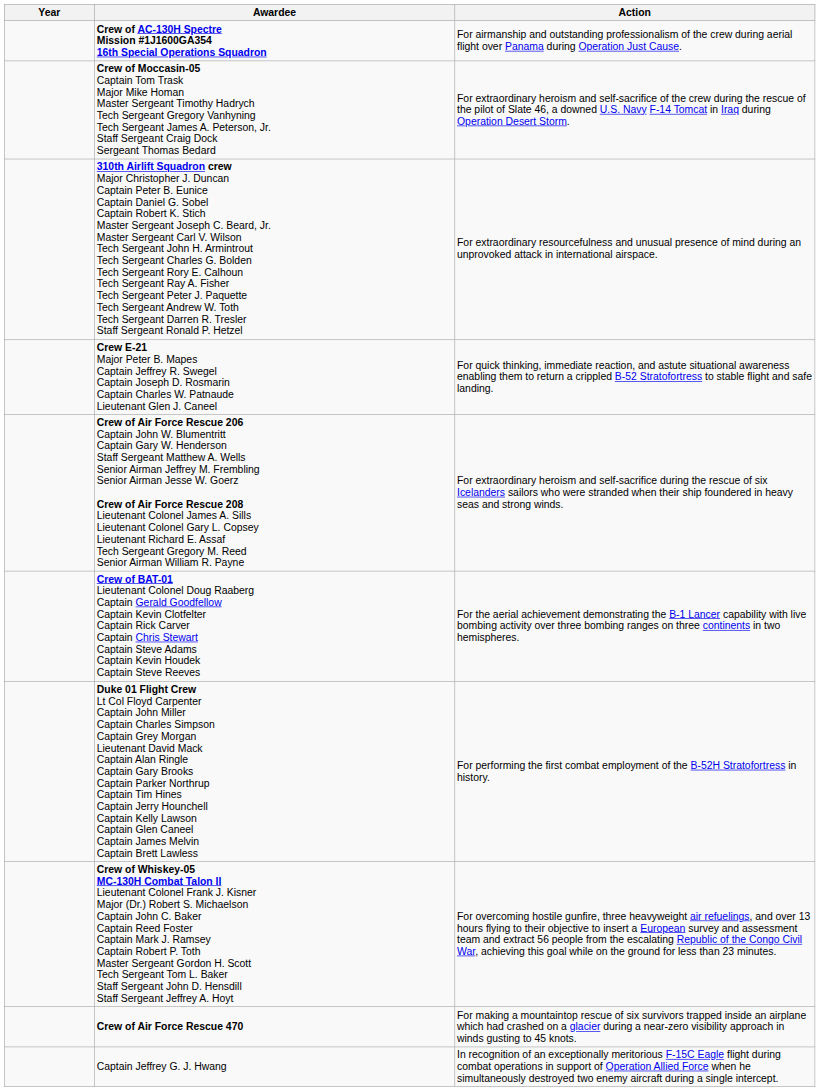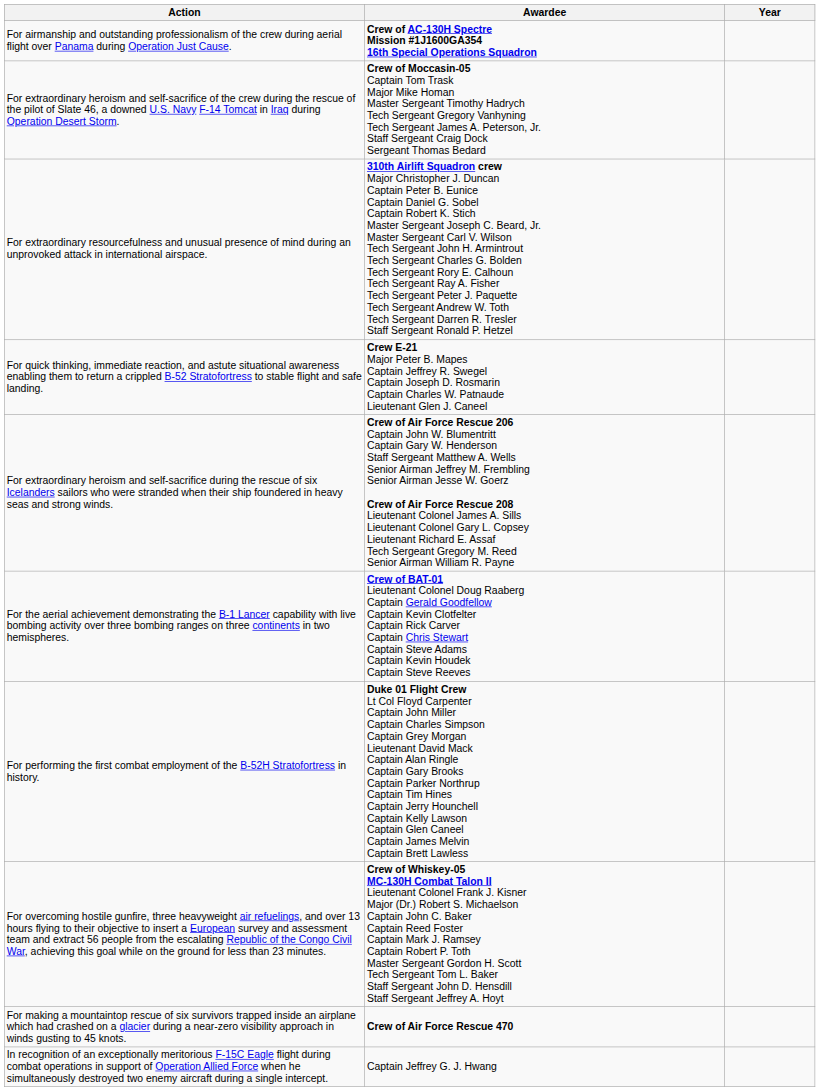 <table class=wikitable>
 <tr style="background:#CCCCCC">
+<th width=20%>Action</th>
+<th width=20%>Awardee</th>
 <th width="5%">Year</th>
-<th width=20%>Awardee</th>
-<th width=20%>Action</th>
 </tr>
 <tr>
+<td>For airmanship and outstanding professionalism of the crew during aerial flight over <a href='#'>Panama</a> during <a href='#'>Operation Just Cause</a>.</td>
+<td><strong>Crew of <a href='#'>AC-130H Spectre</a></strong><br><strong>Mission #1J1600GA354</strong><br><strong><a href='#'>16th Special Operations Squadron</a></strong></td>
 <td></td>
-<td><strong>Crew of <a href='#'>AC-130H Spectre</a></strong><br><strong>Mission #1J1600GA354</strong><br><strong><a href='#'>16th Special Operations Squadron</a></strong></td>
-<td>For airmanship and outstanding professionalism of the crew during aerial flight over <a href='#'>Panama</a> during <a href='#'>Operation Just Cause</a>.</td>
 </tr>
 <tr>
+<td>For extraordinary heroism and self-sacrifice of the crew during the rescue of the pilot of Slate 46, a downed <a href='#'>U.S. Navy</a> <a href='#'>F-14 Tomcat</a> in <a href='#'>Iraq</a> during <a href='#'>Operation Desert Storm</a>.</td>
+<td><strong>Crew of Moccasin-05</strong><br>Captain Tom Trask<br>Major Mike Homan<br>Master Sergeant Timothy Hadrych<br>Tech Sergeant Gregory Vanhyning<br>Tech Sergeant James A. Peterson, Jr.<br>Staff Sergeant Craig Dock<br>Sergeant Thomas Bedard</td>
 <td></td>
-<td><strong>Crew of Moccasin-05</strong><br>Captain Tom Trask<br>Major Mike Homan<br>Master Sergeant Timothy Hadrych<br>Tech Sergeant Gregory Vanhyning<br>Tech Sergeant James A. Peterson, Jr.<br>Staff Sergeant Craig Dock<br>Sergeant Thomas Bedard</td>
-<td>For extraordinary heroism and self-sacrifice of the crew during the rescue of the pilot of Slate 46, a downed <a href='#'>U.S. Navy</a> <a href='#'>F-14 Tomcat</a> in <a href='#'>Iraq</a> during <a href='#'>Operation Desert Storm</a>.</td>
 </tr>
 <tr>
+<td>For extraordinary resourcefulness and unusual presence of mind during an unprovoked attack in international airspace.</td>
+<td><strong><a href='#'>310th Airlift Squadron</a> crew</strong><br>Major Christopher J. Duncan<br>Captain Peter B. Eunice<br>Captain Daniel G. Sobel<br>Captain Robert K. Stich<br>Master Sergeant Joseph C. Beard, Jr.<br>Master Sergeant Carl V. Wilson<br>Tech Sergeant John H. Armintrout<br>Tech Sergeant Charles G. Bolden<br>Tech Sergeant Rory E. Calhoun<br>Tech Sergeant Ray A. Fisher<br>Tech Sergeant Peter J. Paquette<br>Tech Sergeant Andrew W. Toth<br>Tech Sergeant Darren R. Tresler<br>Staff Sergeant Ronald P. Hetzel</td>
 <td></td>
-<td><strong><a href='#'>310th Airlift Squadron</a> crew</strong><br>Major Christopher J. Duncan<br>Captain Peter B. Eunice<br>Captain Daniel G. Sobel<br>Captain Robert K. Stich<br>Master Sergeant Joseph C. Beard, Jr.<br>Master Sergeant Carl V. Wilson<br>Tech Sergeant John H. Armintrout<br>Tech Sergeant Charles G. Bolden<br>Tech Sergeant Rory E. Calhoun<br>Tech Sergeant Ray A. Fisher<br>Tech Sergeant Peter J. Paquette<br>Tech Sergeant Andrew W. Toth<br>Tech Sergeant Darren R. Tresler<br>Staff Sergeant Ronald P. Hetzel</td>
-<td>For extraordinary resourcefulness and unusual presence of mind during an unprovoked attack in international airspace.</td>
 </tr>
 <tr>
+<td>For quick thinking, immediate reaction, and astute situational awareness enabling them to return a crippled <a href='#'>B-52 Stratofortress</a> to stable flight and safe landing.</td>
+<td><strong>Crew E-21</strong><br>Major Peter B. Mapes<br>Captain Jeffrey R. Swegel<br>Captain Joseph D. Rosmarin<br>Captain Charles W. Patnaude<br>Lieutenant Glen J. Caneel</td>
 <td></td>
-<td><strong>Crew E-21</strong><br>Major Peter B. Mapes<br>Captain Jeffrey R. Swegel<br>Captain Joseph D. Rosmarin<br>Captain Charles W. Patnaude<br>Lieutenant Glen J. Caneel</td>
-<td>For quick thinking, immediate reaction, and astute situational awareness enabling them to return a crippled <a href='#'>B-52 Stratofortress</a> to stable flight and safe landing.</td>
 </tr>
 <tr>
+<td>For extraordinary heroism and self-sacrifice during the rescue of six <a href='#'>Icelanders</a> sailors who were stranded when their ship foundered in heavy seas and strong winds.</td>
+<td><strong>Crew of Air Force Rescue 206</strong><br>Captain John W. Blumentritt<br>Captain Gary W. Henderson<br>Staff Sergeant Matthew A. Wells<br>Senior Airman Jeffrey M. Frembling<br>Senior Airman Jesse W. Goerz<br><br><strong>Crew of Air Force Rescue 208</strong><br>Lieutenant Colonel James A. Sills<br>Lieutenant Colonel Gary L. Copsey<br>Lieutenant Richard E. Assaf<br>Tech Sergeant Gregory M. Reed<br>Senior Airman William R. Payne</td>
 <td></td>
-<td><strong>Crew of Air Force Rescue 206</strong><br>Captain John W. Blumentritt<br>Captain Gary W. Henderson<br>Staff Sergeant Matthew A. Wells<br>Senior Airman Jeffrey M. Frembling<br>Senior Airman Jesse W. Goerz<br><br><strong>Crew of Air Force Rescue 208</strong><br>Lieutenant Colonel James A. Sills<br>Lieutenant Colonel Gary L. Copsey<br>Lieutenant Richard E. Assaf<br>Tech Sergeant Gregory M. Reed<br>Senior Airman William R. Payne</td>
-<td>For extraordinary heroism and self-sacrifice during the rescue of six <a href='#'>Icelanders</a> sailors who were stranded when their ship foundered in heavy seas and strong winds.</td>
 </tr>
 <tr>
+<td>For the aerial achievement demonstrating the <a href='#'>B-1 Lancer</a> capability with live bombing activity over three bombing ranges on three <a href='#'>continents</a> in two hemispheres.</td>
+<td><strong><a href='#'>Crew of BAT-01</a></strong><br>Lieutenant Colonel Doug Raaberg<br>Captain <a href='#'>Gerald Goodfellow</a><br>Captain Kevin Clotfelter<br>Captain Rick Carver<br>Captain <a href='#'>Chris Stewart</a><br>Captain Steve Adams<br>Captain Kevin Houdek<br>Captain Steve Reeves</td>
 <td></td>
-<td><strong><a href='#'>Crew of BAT-01</a></strong><br>Lieutenant Colonel Doug Raaberg<br>Captain <a href='#'>Gerald Goodfellow</a><br>Captain Kevin Clotfelter<br>Captain Rick Carver<br>Captain <a href='#'>Chris Stewart</a><br>Captain Steve Adams<br>Captain Kevin Houdek<br>Captain Steve Reeves</td>
-<td>For the aerial achievement demonstrating the <a href='#'>B-1 Lancer</a> capability with live bombing activity over three bombing ranges on three <a href='#'>continents</a> in two hemispheres.</td>
 </tr>
 <tr>
+<td>For performing the first combat employment of the <a href='#'>B-52H Stratofortress</a> in history.</td>
+<td><strong>Duke 01 Flight Crew</strong><br>Lt Col Floyd Carpenter<br>Captain John Miller<br>Captain Charles Simpson<br>Captain Grey Morgan<br>Lieutenant David Mack<br>Captain Alan Ringle<br>Captain Gary Brooks<br>Captain Parker Northrup<br>Captain Tim Hines<br>Captain Jerry Hounchell<br>Captain Kelly Lawson<br>Captain Glen Caneel<br>Captain James Melvin<br>Captain Brett Lawless</td>
 <td></td>
-<td><strong>Duke 01 Flight Crew</strong><br>Lt Col Floyd Carpenter<br>Captain John Miller<br>Captain Charles Simpson<br>Captain Grey Morgan<br>Lieutenant David Mack<br>Captain Alan Ringle<br>Captain Gary Brooks<br>Captain Parker Northrup<br>Captain Tim Hines<br>Captain Jerry Hounchell<br>Captain Kelly Lawson<br>Captain Glen Caneel<br>Captain James Melvin<br>Captain Brett Lawless</td>
-<td>For performing the first combat employment of the <a href='#'>B-52H Stratofortress</a> in history.</td>
 </tr>
 <tr>
+<td>For overcoming hostile gunfire, three heavyweight <a href='#'>air refuelings</a>, and over 13 hours flying  to their objective to insert a <a href='#'>European</a> survey and assessment team and extract 56 people from the escalating <a href='#'>Republic of the Congo Civil War</a>, achieving this goal while on the ground for less than 23 minutes.</td>
+<td><strong>Crew of Whiskey-05</strong><br><strong><a href='#'>MC-130H Combat Talon II</a></strong><br>Lieutenant Colonel Frank J. Kisner<br>Major (Dr.) Robert S. Michaelson<br>Captain John C. Baker<br>Captain Reed Foster<br>Captain Mark J. Ramsey<br>Captain Robert P. Toth<br>Master Sergeant Gordon H. Scott<br>Tech Sergeant Tom L. Baker<br>Staff Sergeant John D. Hensdill<br>Staff Sergeant Jeffrey A. Hoyt</td>
 <td></td>
-<td><strong>Crew of Whiskey-05</strong><br><strong><a href='#'>MC-130H Combat Talon II</a></strong><br>Lieutenant Colonel Frank J. Kisner<br>Major (Dr.) Robert S. Michaelson<br>Captain John C. Baker<br>Captain Reed Foster<br>Captain Mark J. Ramsey<br>Captain Robert P. Toth<br>Master Sergeant Gordon H. Scott<br>Tech Sergeant Tom L. Baker<br>Staff Sergeant John D. Hensdill<br>Staff Sergeant Jeffrey A. Hoyt</td>
-<td>For overcoming hostile gunfire, three heavyweight <a href='#'>air refuelings</a>, and over 13 hours flying  to their objective to insert a <a href='#'>European</a> survey and assessment team and extract 56 people from the escalating <a href='#'>Republic of the Congo Civil War</a>, achieving this goal while on the ground for less than 23 minutes.</td>
 </tr>
 <tr>
+<td>For making a mountaintop rescue of six survivors trapped inside an airplane which had crashed on a <a href='#'>glacier</a> during a near-zero visibility approach in winds gusting to 45 knots.</td>
+<td><strong>Crew of Air Force Rescue 470</strong></td>
 <td></td>
-<td><strong>Crew of Air Force Rescue 470</strong></td>
-<td>For making a mountaintop rescue of six survivors trapped inside an airplane which had crashed on a <a href='#'>glacier</a> during a near-zero visibility approach in winds gusting to 45 knots.</td>
 </tr>
 <tr>
+<td>In recognition of an exceptionally meritorious <a href='#'>F-15C Eagle</a> flight during combat operations in support of <a href='#'>Operation Allied Force</a> when he simultaneously destroyed two enemy aircraft during a single intercept.</td>
+<td>Captain Jeffrey G. J. Hwang</td>
 <td></td>
-<td>Captain Jeffrey G. J. Hwang</td>
-<td>In recognition of an exceptionally meritorious <a href='#'>F-15C Eagle</a> flight during combat operations in support of <a href='#'>Operation Allied Force</a> when he simultaneously destroyed two enemy aircraft during a single intercept.</td>
 </tr>
 </table>
